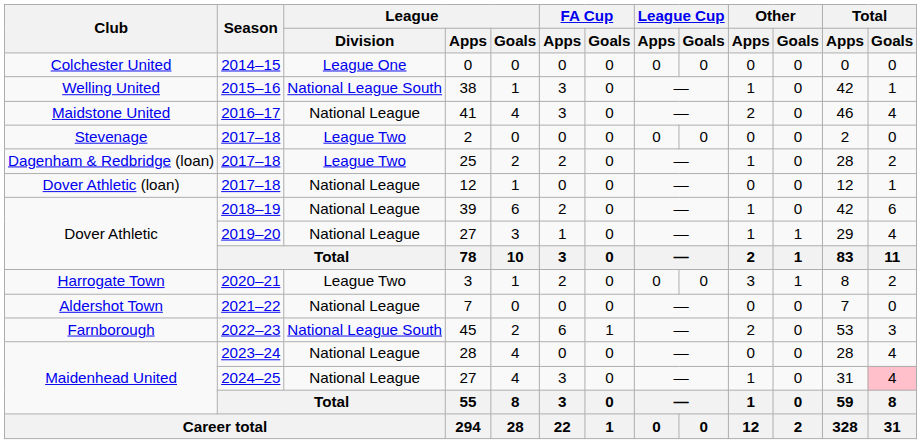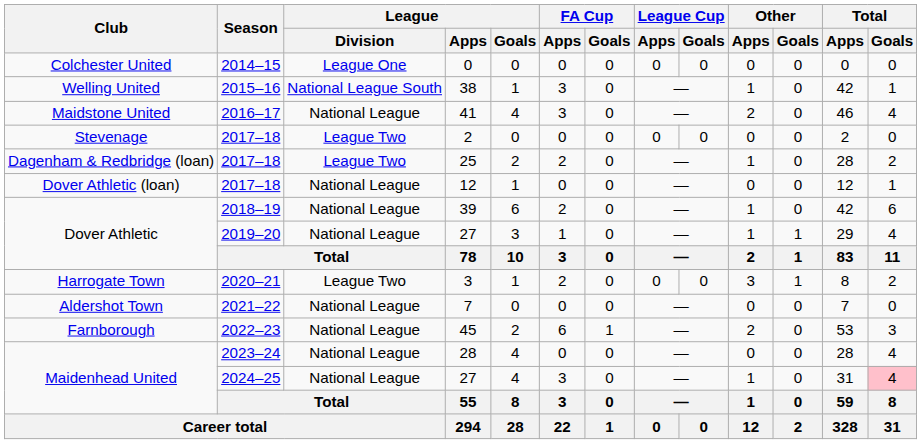 <table class="wikitable" style="text-align: center">
 <tr>
 <th rowspan="2">Club</th>
 <th rowspan="2">Season</th>
 <th colspan="3">League</th>
 <th colspan="2"><a href='#'>FA Cup</a></th>
 <th colspan="2"><a href='#'>League Cup</a></th>
 <th colspan="2">Other</th>
 <th colspan="2">Total</th>
 </tr>
 <tr>
 <th>Division</th>
 <th>Apps</th>
 <th>Goals</th>
 <th>Apps</th>
 <th>Goals</th>
 <th>Apps</th>
 <th>Goals</th>
 <th>Apps</th>
 <th>Goals</th>
 <th>Apps</th>
 <th>Goals</th>
 </tr>
 <tr>
 <td><a href='#'>Colchester United</a></td>
 <td><a href='#'>2014–15</a></td>
 <td><a href='#'>League One</a></td>
 <td>0</td>
 <td>0</td>
 <td>0</td>
 <td>0</td>
 <td>0</td>
 <td>0</td>
 <td>0</td>
 <td>0</td>
 <td>0</td>
 <td>0</td>
 </tr>
 <tr>
 <td><a href='#'>Welling United</a></td>
 <td><a href='#'>2015–16</a></td>
 <td><a href='#'>National League South</a></td>
 <td>38</td>
 <td>1</td>
 <td>3</td>
 <td>0</td>
 <td colspan="2">—</td>
 <td>1</td>
 <td>0</td>
 <td>42</td>
 <td>1</td>
 </tr>
 <tr>
 <td><a href='#'>Maidstone United</a></td>
 <td><a href='#'>2016–17</a></td>
 <td>National League</td>
 <td>41</td>
 <td>4</td>
 <td>3</td>
 <td>0</td>
 <td colspan="2">—</td>
 <td>2</td>
 <td>0</td>
 <td>46</td>
 <td>4</td>
 </tr>
 <tr>
 <td><a href='#'>Stevenage</a></td>
 <td><a href='#'>2017–18</a></td>
 <td><a href='#'>League Two</a></td>
 <td>2</td>
 <td>0</td>
 <td>0</td>
 <td>0</td>
 <td>0</td>
 <td>0</td>
 <td>0</td>
 <td>0</td>
 <td>2</td>
 <td>0</td>
 </tr>
 <tr>
 <td><a href='#'>Dagenham & Redbridge</a> (loan)</td>
 <td><a href='#'>2017–18</a></td>
 <td><a href='#'>League Two</a></td>
 <td>25</td>
 <td>2</td>
 <td>2</td>
 <td>0</td>
 <td colspan="2">—</td>
 <td>1</td>
 <td>0</td>
 <td>28</td>
 <td>2</td>
 </tr>
 <tr>
 <td><a href='#'>Dover Athletic</a> (loan)</td>
 <td><a href='#'>2017–18</a></td>
 <td>National League</td>
 <td>12</td>
 <td>1</td>
 <td>0</td>
 <td>0</td>
 <td colspan="2">—</td>
 <td>0</td>
 <td>0</td>
 <td>12</td>
 <td>1</td>
 </tr>
 <tr>
 <td rowspan="3">Dover Athletic</td>
 <td><a href='#'>2018–19</a></td>
 <td>National League</td>
 <td>39</td>
 <td>6</td>
 <td>2</td>
 <td>0</td>
 <td colspan="2">—</td>
 <td>1</td>
 <td>0</td>
 <td>42</td>
 <td>6</td>
 </tr>
 <tr>
 <td><a href='#'>2019–20</a></td>
 <td>National League</td>
 <td>27</td>
 <td>3</td>
 <td>1</td>
 <td>0</td>
 <td colspan="2">—</td>
 <td>1</td>
 <td>1</td>
 <td>29</td>
 <td>4</td>
 </tr>
 <tr>
 <th colspan="2">Total</th>
 <th>78</th>
 <th>10</th>
 <th>3</th>
 <th>0</th>
 <th colspan="2">—</th>
 <th>2</th>
 <th>1</th>
 <th>83</th>
 <th>11</th>
 </tr>
 <tr>
 <td><a href='#'>Harrogate Town</a></td>
 <td><a href='#'>2020–21</a></td>
 <td>League Two</td>
 <td>3</td>
 <td>1</td>
 <td>2</td>
 <td>0</td>
 <td>0</td>
 <td>0</td>
 <td>3</td>
 <td>1</td>
 <td>8</td>
 <td>2</td>
 </tr>
 <tr>
 <td><a href='#'>Aldershot Town</a></td>
 <td><a href='#'>2021–22</a></td>
 <td>National League</td>
 <td>7</td>
 <td>0</td>
 <td>0</td>
 <td>0</td>
 <td colspan="2">—</td>
 <td>0</td>
 <td>0</td>
 <td>7</td>
 <td>0</td>
 </tr>
 <tr>
 <td><a href='#'>Farnborough</a></td>
 <td><a href='#'>2022–23</a></td>
-<td><a href='#'>National League South</a></td>
+<td>National League</td>
 <td>45</td>
 <td>2</td>
 <td>6</td>
 <td>1</td>
 <td colspan="2">—</td>
 <td>2</td>
 <td>0</td>
 <td>53</td>
 <td>3</td>
 </tr>
 <tr>
 <td rowspan="3"><a href='#'>Maidenhead United</a></td>
 <td><a href='#'>2023–24</a></td>
 <td>National League</td>
 <td>28</td>
 <td>4</td>
 <td>0</td>
 <td>0</td>
 <td colspan="2">—</td>
 <td>0</td>
 <td>0</td>
 <td>28</td>
 <td>4</td>
 </tr>
 <tr>
 <td><a href='#'>2024–25</a></td>
 <td>National League</td>
 <td>27</td>
 <td>4</td>
 <td>3</td>
 <td>0</td>
 <td colspan="2">—</td>
 <td>1</td>
 <td>0</td>
 <td>31</td>
 <td style="background: pink;">4</td>
 </tr>
 <tr>
 <th colspan="2">Total</th>
 <th>55</th>
 <th>8</th>
 <th>3</th>
 <th>0</th>
 <th colspan="2">—</th>
 <th>1</th>
 <th>0</th>
 <th>59</th>
 <th>8</th>
 </tr>
 <tr>
 <th colspan=3>Career total</th>
 <th>294</th>
 <th>28</th>
 <th>22</th>
 <th>1</th>
 <th>0</th>
 <th>0</th>
 <th>12</th>
 <th>2</th>
 <th>328</th>
 <th>31</th>
 </tr>
 </table>
